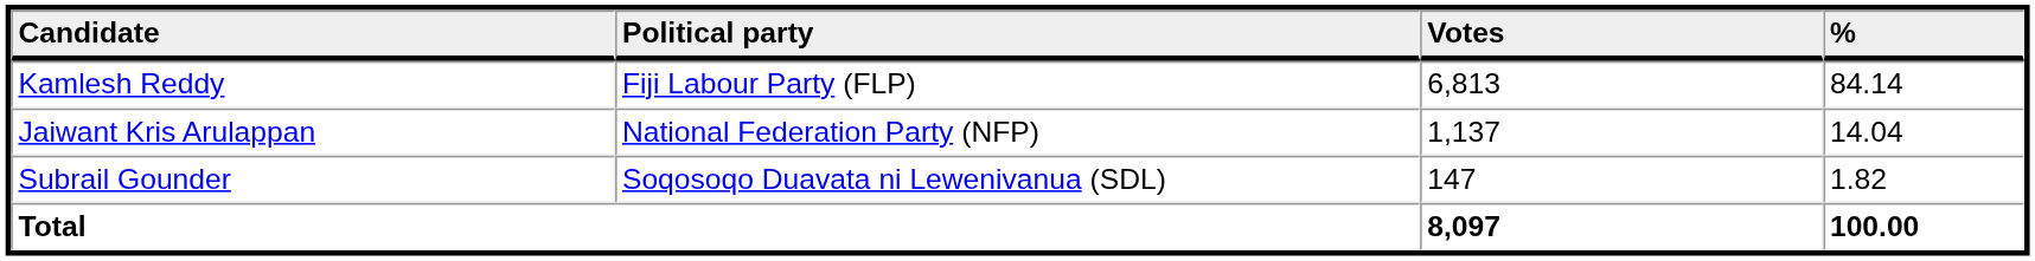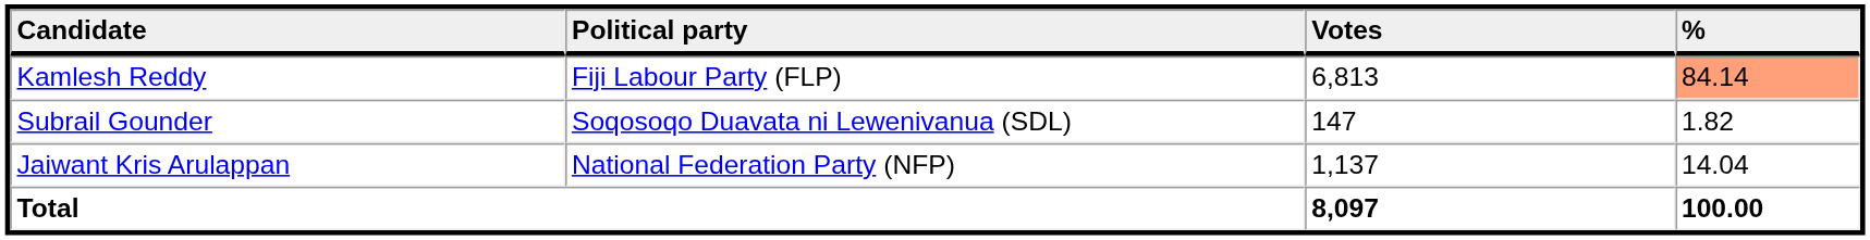 <table table width="70%" border="1" align="center" cellpadding=3 cellspacing=0 style="margin:5px; border:3px solid;">
 <tr>
 <td td width="30%" style="border-bottom:3px solid; background:#efefef;"><strong>Candidate</strong></td>
 <td td width="40%" style="border-bottom:3px solid; background:#efefef;"><strong>Political party</strong></td>
 <td td width="20%" style="border-bottom:3px solid; background:#efefef;"><strong>Votes</strong></td>
 <td td width="10%" style="border-bottom:3px solid; background:#efefef;"><strong>%</strong></td>
 </tr>
 <tr>
 <td><a href='#'>Kamlesh Reddy</a></td>
 <td><a href='#'>Fiji Labour Party</a> (FLP)</td>
 <td>6,813</td>
-<td>84.14</td>
+<td style="background: lightsalmon;">84.14</td>
+</tr>
+<tr>
+<td><a href='#'>Subrail Gounder</a></td>
+<td><a href='#'>Soqosoqo Duavata ni Lewenivanua</a> (SDL)</td>
+<td>147</td>
+<td>1.82</td>
 </tr>
 <tr>
 <td><a href='#'>Jaiwant Kris Arulappan</a></td>
 <td><a href='#'>National Federation Party</a> (NFP)</td>
 <td>1,137</td>
 <td>14.04</td>
-</tr>
-<tr>
-<td><a href='#'>Subrail Gounder</a></td>
-<td><a href='#'>Soqosoqo Duavata ni Lewenivanua</a> (SDL)</td>
-<td>147</td>
-<td>1.82</td>
 </tr>
 <tr>
 <td colspan=2><strong>Total</strong></td>
 <td><strong>8,097</strong></td>
 <td><strong>100.00</strong></td>
 </tr>
 <tr>
 </tr>
 </table>
